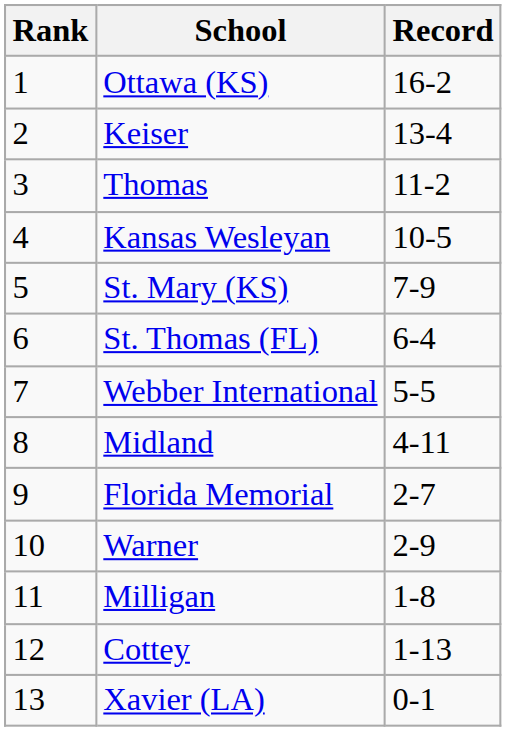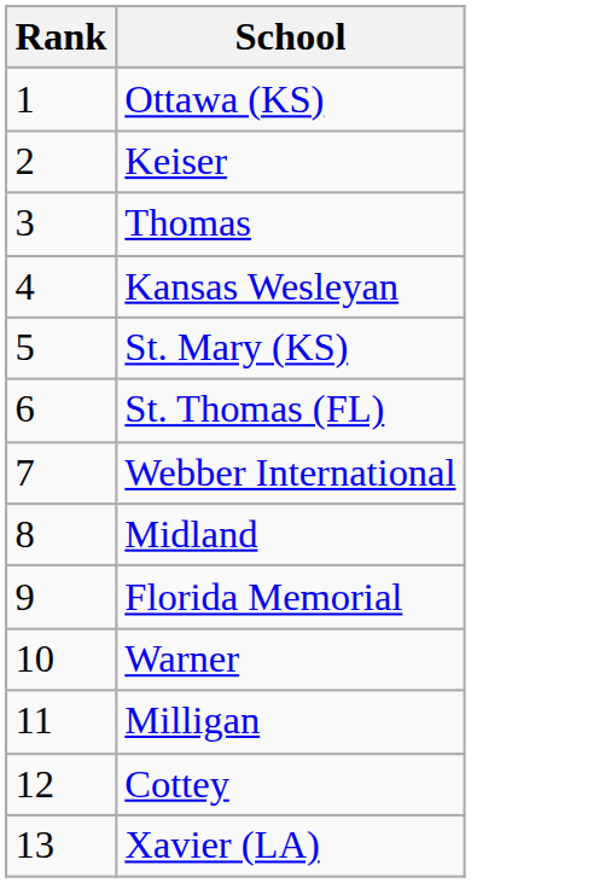 <table class="wikitable">
 <tr>
 <th>Rank</th>
 <th>School</th>
-<th>Record</th>
 </tr>
 <tr>
 <td>1</td>
 <td><a href='#'>Ottawa (KS)</a></td>
-<td>16-2</td>
 </tr>
 <tr>
 <td>2</td>
 <td><a href='#'>Keiser</a></td>
-<td>13-4</td>
 </tr>
 <tr>
 <td>3</td>
 <td><a href='#'>Thomas</a></td>
-<td>11-2</td>
 </tr>
 <tr>
 <td>4</td>
 <td><a href='#'>Kansas Wesleyan</a></td>
-<td>10-5</td>
 </tr>
 <tr>
 <td>5</td>
 <td><a href='#'>St. Mary (KS)</a></td>
-<td>7-9</td>
 </tr>
 <tr>
 <td>6</td>
 <td><a href='#'>St. Thomas (FL)</a></td>
-<td>6-4</td>
 </tr>
 <tr>
 <td>7</td>
 <td><a href='#'>Webber International</a></td>
-<td>5-5</td>
 </tr>
 <tr>
 <td>8</td>
 <td><a href='#'>Midland</a></td>
-<td>4-11</td>
 </tr>
 <tr>
 <td>9</td>
 <td><a href='#'>Florida Memorial</a></td>
-<td>2-7</td>
 </tr>
 <tr>
 <td>10</td>
 <td><a href='#'>Warner</a></td>
-<td>2-9</td>
 </tr>
 <tr>
 <td>11</td>
 <td><a href='#'>Milligan</a></td>
-<td>1-8</td>
 </tr>
 <tr>
 <td>12</td>
 <td><a href='#'>Cottey</a></td>
-<td>1-13</td>
 </tr>
 <tr>
 <td>13</td>
 <td><a href='#'>Xavier (LA)</a></td>
-<td>0-1</td>
 </tr>
 </table>
